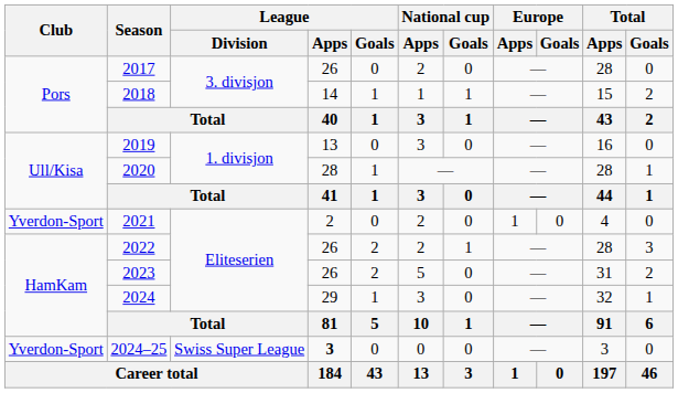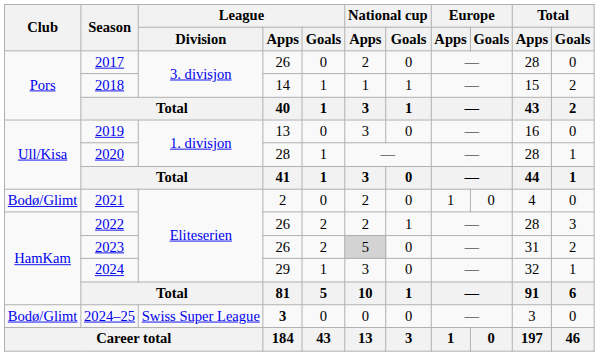 <table class="wikitable" style="text-align: center;">
 <tr>
 <th rowspan=2>Club</th>
 <th rowspan=2>Season</th>
 <th colspan=3>League</th>
 <th colspan=2>National cup</th>
 <th colspan=2>Europe</th>
 <th colspan=2>Total</th>
 </tr>
 <tr>
 <th>Division</th>
 <th>Apps</th>
 <th>Goals</th>
 <th>Apps</th>
 <th>Goals</th>
 <th>Apps</th>
 <th>Goals</th>
 <th>Apps</th>
 <th>Goals</th>
 </tr>
 <tr>
 <td rowspan=3><a href='#'>Pors</a></td>
 <td><a href='#'>2017</a></td>
 <td rowspan=2><a href='#'>3. divisjon</a></td>
 <td>26</td>
 <td>0</td>
 <td>2</td>
 <td>0</td>
 <td colspan=2>—</td>
 <td>28</td>
 <td>0</td>
 </tr>
 <tr>
 <td><a href='#'>2018</a></td>
 <td>14</td>
 <td>1</td>
 <td>1</td>
 <td>1</td>
 <td colspan=2>—</td>
 <td>15</td>
 <td>2</td>
 </tr>
 <tr>
 <th colspan=2>Total</th>
 <th>40</th>
 <th>1</th>
 <th>3</th>
 <th>1</th>
 <th colspan=2>—</th>
 <th>43</th>
 <th>2</th>
 </tr>
 <tr>
 <td rowspan=3><a href='#'>Ull/Kisa</a></td>
 <td><a href='#'>2019</a></td>
 <td rowspan=2><a href='#'>1. divisjon</a></td>
 <td>13</td>
 <td>0</td>
 <td>3</td>
 <td>0</td>
 <td colspan=2>—</td>
 <td>16</td>
 <td>0</td>
 </tr>
 <tr>
 <td><a href='#'>2020</a></td>
 <td>28</td>
 <td>1</td>
 <td colspan=2>—</td>
 <td colspan=2>—</td>
 <td>28</td>
 <td>1</td>
 </tr>
 <tr>
 <th colspan=2>Total</th>
 <th>41</th>
 <th>1</th>
 <th>3</th>
 <th>0</th>
 <th colspan=2>—</th>
 <th>44</th>
 <th>1</th>
 </tr>
 <tr>
-<td rowspan=1><a href='#'>Yverdon-Sport</a></td>
+<td><a href='#'>Bodø/Glimt</a></td>
 <td><a href='#'>2021</a></td>
 <td rowspan=4><a href='#'>Eliteserien</a></td>
 <td>2</td>
 <td>0</td>
 <td>2</td>
 <td>0</td>
 <td>1</td>
 <td>0</td>
 <td>4</td>
 <td>0</td>
 </tr>
 <tr>
 <td rowspan=4><a href='#'>HamKam</a></td>
 <td><a href='#'>2022</a></td>
 <td>26</td>
 <td>2</td>
 <td>2</td>
 <td>1</td>
 <td colspan=2>—</td>
 <td>28</td>
 <td>3</td>
 </tr>
 <tr>
 <td><a href='#'>2023</a></td>
 <td>26</td>
 <td>2</td>
-<td>5</td>
+<td style="background: lightgrey;">5</td>
 <td>0</td>
 <td colspan=2>—</td>
 <td>31</td>
 <td>2</td>
 </tr>
 <tr>
 <td><a href='#'>2024</a></td>
 <td>29</td>
 <td>1</td>
 <td>3</td>
 <td>0</td>
 <td colspan=2>—</td>
 <td>32</td>
 <td>1</td>
 </tr>
 <tr>
 <th colspan=2>Total</th>
 <th>81</th>
 <th>5</th>
 <th>10</th>
 <th>1</th>
 <th colspan=2>—</th>
 <th>91</th>
 <th>6</th>
 </tr>
 <tr>
-<td rowspan=1><a href='#'>Yverdon-Sport</a></td>
+<td><a href='#'>Bodø/Glimt</a></td>
 <td><a href='#'>2024–25</a></td>
 <td rowspan=1><a href='#'>Swiss Super League</a></td>
 <td><strong>3</strong></td>
 <td>0</td>
 <td>0</td>
 <td>0</td>
 <td colspan=2>—</td>
 <td>3</td>
 <td>0</td>
 </tr>
 <tr>
 <th colspan=3>Career total</th>
 <th>184</th>
 <th>43</th>
 <th>13</th>
 <th>3</th>
 <th>1</th>
 <th>0</th>
 <th>197</th>
 <th>46</th>
 </tr>
 </table>
